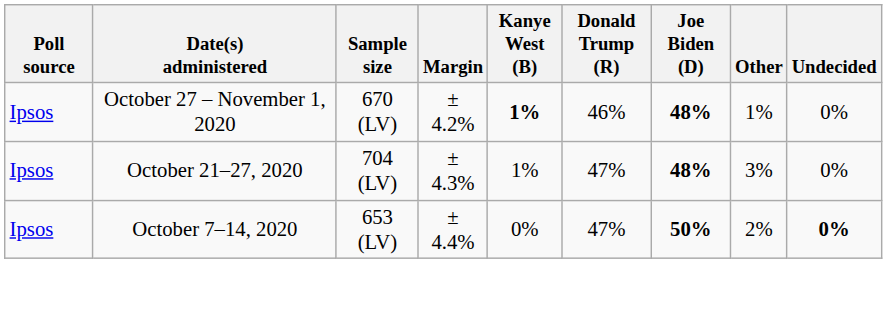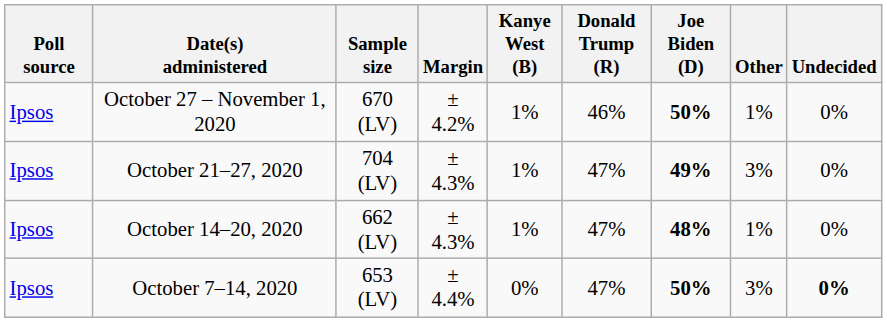 <table class="wikitable sortable" style="font-size:90%;text-align:center;">
 <tr valign=bottom style="font-size:90%;">
 <th>Poll source</th>
 <th data-sort-type="date">Date(s)<br>administered</th>
 <th data-sort-type="number">Sample<br>size</th>
 <th>Margin<br></th>
 <th>Kanye<br>West (B)</th>
 <th>Donald<br>Trump (R)</th>
 <th>Joe<br>Biden (D)</th>
 <th>Other</th>
 <th>Undecided</th>
 </tr>
 <tr>
 <td style="text-align:left;"><a href='#'>Ipsos</a></td>
 <td data-sort-value="November 1, 2020">October 27 – November 1, 2020</td>
 <td>670 (LV)</td>
 <td>± 4.2%</td>
-<td><strong>1%</strong></td>
+<td>1%</td>
 <td>46%</td>
-<td><strong>48%</strong></td>
+<td><strong>50%</strong></td>
 <td>1%</td>
 <td>0%</td>
 </tr>
 <tr>
 <td style="text-align:left;"><a href='#'>Ipsos</a></td>
 <td data-sort-value="October 27, 2020">October 21–27, 2020</td>
 <td>704 (LV)</td>
 <td>± 4.3%</td>
 <td>1%</td>
 <td>47%</td>
+<td><strong>49%</strong></td>
+<td>3%</td>
+<td>0%</td>
+</tr>
+<tr>
+<td style="text-align:left;"><a href='#'>Ipsos</a></td>
+<td data-sort-value="October 20, 2020">October 14–20, 2020</td>
+<td>662 (LV)</td>
+<td>± 4.3%</td>
+<td>1%</td>
+<td>47%</td>
 <td><strong>48%</strong></td>
-<td>3%</td>
+<td>1%</td>
 <td>0%</td>
 </tr>
 <tr>
 <td style="text-align:left;"><a href='#'>Ipsos</a></td>
 <td data-sort-value="October 14, 2020">October 7–14, 2020</td>
 <td>653 (LV)</td>
 <td>± 4.4%</td>
 <td>0%</td>
 <td>47%</td>
 <td><strong>50%</strong></td>
-<td>2%</td>
+<td>3%</td>
 <td><strong>0%</strong></td>
 </tr>
 </table>
